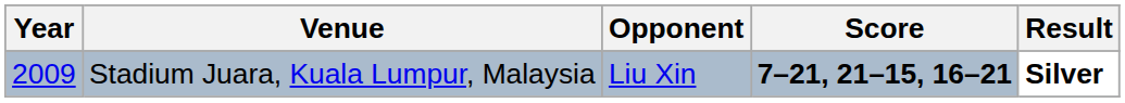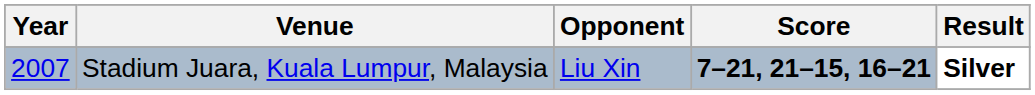 <table class="sortable wikitable" style="font-size: 90%;">
 <tr>
 <th>Year</th>
 <th>Venue</th>
 <th>Opponent</th>
 <th>Score</th>
 <th>Result</th>
 </tr>
 <tr style="background:#AABBCC">
-<td align="center"><a href='#'>2009</a></td>
+<td align="center"><a href='#'>2007</a></td>
 <td align="left">Stadium Juara, <a href='#'>Kuala Lumpur</a>, Malaysia</td>
 <td align="left"> <a href='#'>Liu Xin</a></td>
 <td align="left"><strong>7–21, 21–15, 16–21</strong></td>
 <td style="text-align:left; background:white"> <strong>Silver</strong></td>
 </tr>
 </table>
